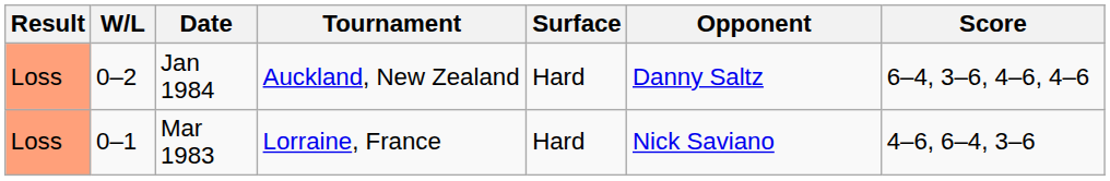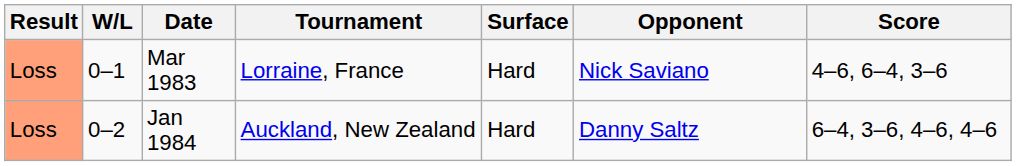 <table class="sortable wikitable">
 <tr>
 <th style="width:40px">Result</th>
 <th style="width:35px" class="unsortable">W/L</th>
 <th style="width:60px">Date</th>
 <th style="width:170px">Tournament</th>
 <th style="width:50px">Surface</th>
 <th style="width:160px">Opponent</th>
 <th style="width:140px" class="unsortable">Score</th>
 </tr>
 <tr>
 <td style="background:#ffa07a;">Loss</td>
+<td>0–1</td>
+<td>Mar 1983</td>
+<td><a href='#'>Lorraine</a>, France</td>
+<td>Hard</td>
+<td> <a href='#'>Nick Saviano</a></td>
+<td>4–6, 6–4, 3–6</td>
+</tr>
+<tr>
+<td style="background:#ffa07a;">Loss</td>
 <td>0–2</td>
 <td>Jan 1984</td>
 <td><a href='#'>Auckland</a>, New Zealand</td>
 <td>Hard</td>
 <td> <a href='#'>Danny Saltz</a></td>
 <td>6–4, 3–6, 4–6, 4–6</td>
 </tr>
-<tr>
-<td style="background:#ffa07a;">Loss</td>
-<td>0–1</td>
-<td>Mar 1983</td>
-<td><a href='#'>Lorraine</a>, France</td>
-<td>Hard</td>
-<td> <a href='#'>Nick Saviano</a></td>
-<td>4–6, 6–4, 3–6</td>
-</tr>
 </table>
